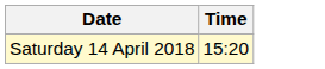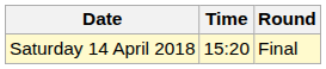 <table class="wikitable">
 <tr>
 <th>Date</th>
 <th>Time</th>
+<th>Round</th>
 </tr>
 <tr>
 <td style=background:lemonchiffon>Saturday 14 April 2018</td>
 <td style=background:lemonchiffon>15:20</td>
+<td style=background:lemonchiffon>Final</td>
 </tr>
 </table>
